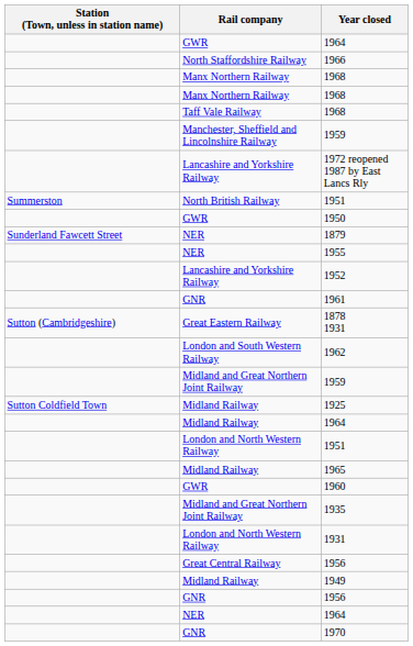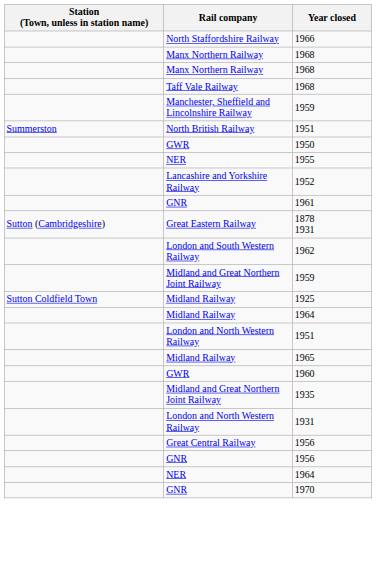 <table class="wikitable sortable">
 <tr>
 <th style="width:250px">Station<br>(Town, unless in station name)</th>
 <th style="width:200px">Rail company</th>
 <th style="width:120px">Year closed</th>
-</tr>
-<tr>
-<td></td>
-<td><a href='#'>GWR</a></td>
-<td>1964</td>
 </tr>
 <tr>
 <td></td>
 <td><a href='#'>North Staffordshire Railway</a></td>
 <td>1966</td>
 </tr>
 <tr>
 <td></td>
 <td><a href='#'>Manx Northern Railway</a></td>
 <td>1968</td>
 </tr>
 <tr>
 <td></td>
 <td><a href='#'>Manx Northern Railway</a></td>
 <td>1968</td>
 </tr>
 <tr>
 <td></td>
 <td><a href='#'>Taff Vale Railway</a></td>
 <td>1968</td>
 </tr>
 <tr>
 <td></td>
 <td><a href='#'>Manchester, Sheffield and Lincolnshire Railway</a></td>
 <td>1959</td>
 </tr>
 <tr>
-<td></td>
-<td><a href='#'>Lancashire and Yorkshire Railway</a></td>
-<td>1972 reopened 1987 by East Lancs Rly</td>
-</tr>
-<tr>
 <td><a href='#'>Summerston</a></td>
 <td><a href='#'>North British Railway</a></td>
 <td>1951</td>
 </tr>
 <tr>
 <td></td>
 <td><a href='#'>GWR</a></td>
 <td>1950</td>
-</tr>
-<tr>
-<td><a href='#'>Sunderland Fawcett Street</a></td>
-<td><a href='#'>NER</a></td>
-<td>1879</td>
 </tr>
 <tr>
 <td></td>
 <td><a href='#'>NER</a></td>
 <td>1955</td>
 </tr>
 <tr>
 <td></td>
 <td><a href='#'>Lancashire and Yorkshire Railway</a></td>
 <td>1952</td>
 </tr>
 <tr>
 <td></td>
 <td><a href='#'>GNR</a></td>
 <td>1961</td>
 </tr>
 <tr>
 <td><a href='#'>Sutton</a> (<a href='#'>Cambridgeshire</a>)</td>
 <td><a href='#'>Great Eastern Railway</a></td>
 <td>1878<br>1931</td>
 </tr>
 <tr>
 <td></td>
 <td><a href='#'>London and South Western Railway</a></td>
 <td>1962</td>
 </tr>
 <tr>
 <td></td>
 <td><a href='#'>Midland and Great Northern Joint Railway</a></td>
 <td>1959</td>
 </tr>
 <tr>
 <td><a href='#'>Sutton Coldfield Town</a></td>
 <td><a href='#'>Midland Railway</a></td>
 <td>1925</td>
 </tr>
 <tr>
 <td></td>
 <td><a href='#'>Midland Railway</a></td>
 <td>1964</td>
 </tr>
 <tr>
 <td></td>
 <td><a href='#'>London and North Western Railway</a></td>
 <td>1951</td>
 </tr>
 <tr>
 <td></td>
 <td><a href='#'>Midland Railway</a></td>
 <td>1965</td>
 </tr>
 <tr>
 <td></td>
 <td><a href='#'>GWR</a></td>
 <td>1960</td>
 </tr>
 <tr>
 <td></td>
 <td><a href='#'>Midland and Great Northern Joint Railway</a></td>
 <td>1935</td>
 </tr>
 <tr>
 <td></td>
 <td><a href='#'>London and North Western Railway</a></td>
 <td>1931</td>
 </tr>
 <tr>
 <td></td>
 <td><a href='#'>Great Central Railway</a></td>
 <td>1956</td>
 </tr>
 <tr>
 <td></td>
-<td><a href='#'>Midland Railway</a></td>
-<td>1949</td>
-</tr>
-<tr>
-<td></td>
 <td><a href='#'>GNR</a></td>
 <td>1956</td>
 </tr>
 <tr>
 <td></td>
 <td><a href='#'>NER</a></td>
 <td>1964</td>
 </tr>
 <tr>
 <td></td>
 <td><a href='#'>GNR</a></td>
 <td>1970</td>
 </tr>
 </table>
